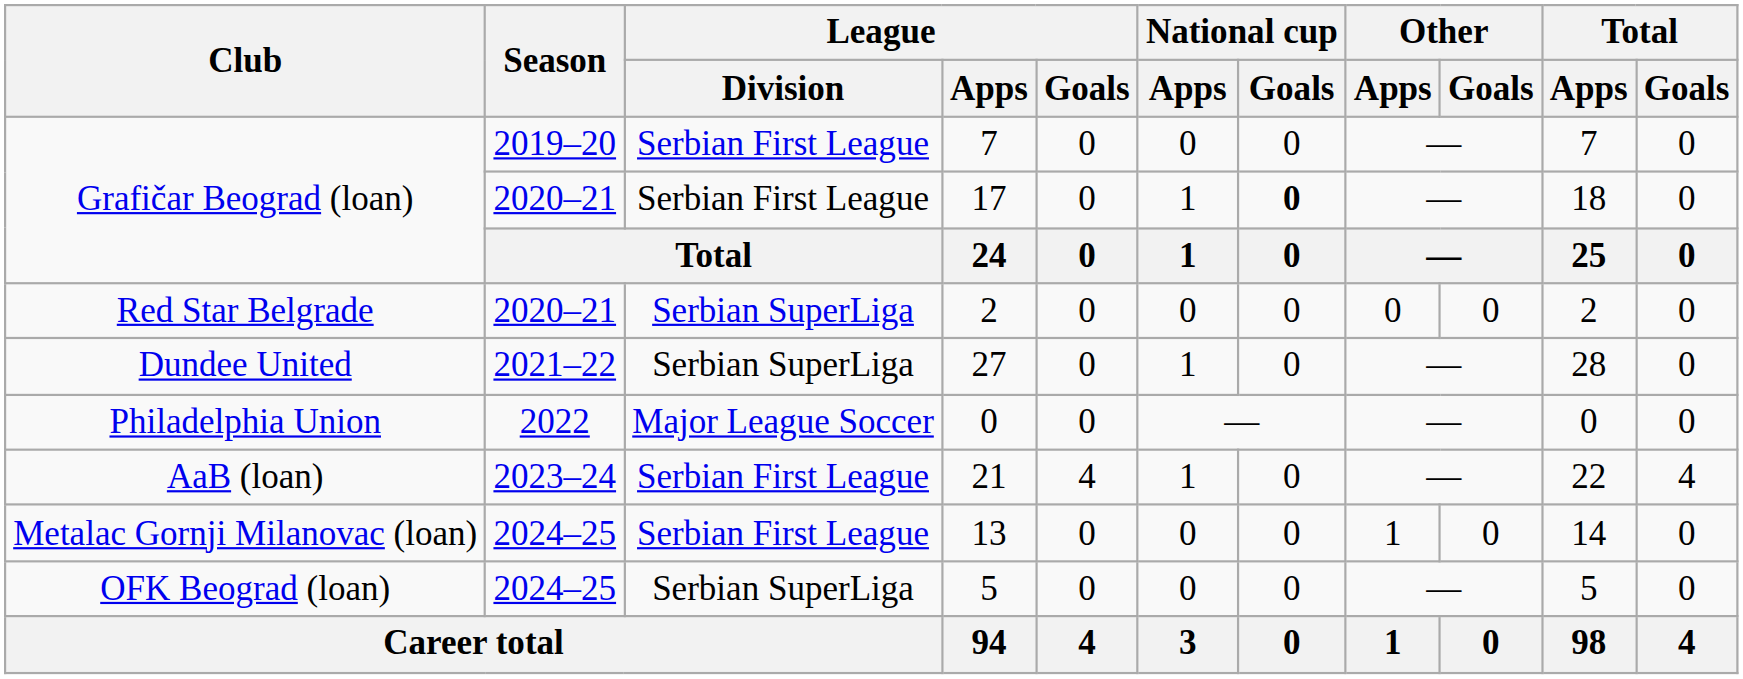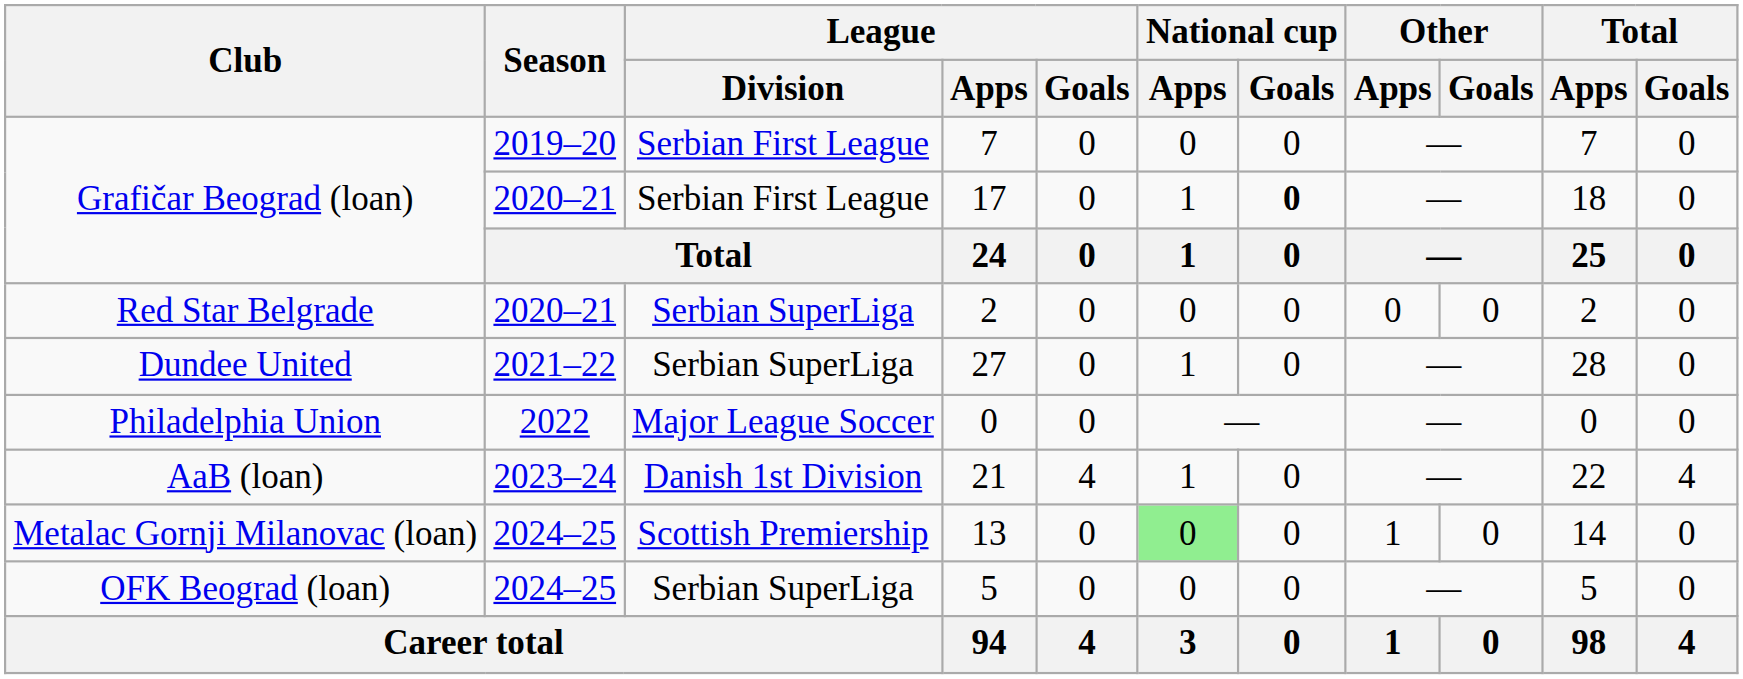 <table class="wikitable" style="text-align:center">
 <tr>
 <th rowspan="2">Club</th>
 <th rowspan="2">Season</th>
 <th colspan="3">League</th>
 <th colspan="2">National cup</th>
 <th colspan="2">Other</th>
 <th colspan="2">Total</th>
 </tr>
 <tr>
 <th>Division</th>
 <th>Apps</th>
 <th>Goals</th>
 <th>Apps</th>
 <th>Goals</th>
 <th>Apps</th>
 <th>Goals</th>
 <th>Apps</th>
 <th>Goals</th>
 </tr>
 <tr>
 <td rowspan="3"><a href='#'>Grafičar Beograd</a> (loan)</td>
 <td><a href='#'>2019–20</a></td>
 <td><a href='#'>Serbian First League</a></td>
 <td>7</td>
 <td>0</td>
 <td>0</td>
 <td>0</td>
 <td colspan="2">—</td>
 <td>7</td>
 <td>0</td>
 </tr>
 <tr>
 <td><a href='#'>2020–21</a></td>
 <td>Serbian First League</td>
 <td>17</td>
 <td>0</td>
 <td>1</td>
 <td><strong>0</strong></td>
 <td colspan="2">—</td>
 <td>18</td>
 <td>0</td>
 </tr>
 <tr>
 <th colspan="2">Total</th>
 <th>24</th>
 <th>0</th>
 <th>1</th>
 <th>0</th>
 <th colspan="2">—</th>
 <th>25</th>
 <th>0</th>
 </tr>
 <tr>
 <td><a href='#'>Red Star Belgrade</a></td>
 <td><a href='#'>2020–21</a></td>
 <td><a href='#'>Serbian SuperLiga</a></td>
 <td>2</td>
 <td>0</td>
 <td>0</td>
 <td>0</td>
 <td>0</td>
 <td>0</td>
 <td>2</td>
 <td>0</td>
 </tr>
 <tr>
 <td><a href='#'>Dundee United</a></td>
 <td><a href='#'>2021–22</a></td>
 <td>Serbian SuperLiga</td>
 <td>27</td>
 <td>0</td>
 <td>1</td>
 <td>0</td>
 <td colspan="2">—</td>
 <td>28</td>
 <td>0</td>
 </tr>
 <tr>
 <td><a href='#'>Philadelphia Union</a></td>
 <td><a href='#'>2022</a></td>
 <td><a href='#'>Major League Soccer</a></td>
 <td>0</td>
 <td>0</td>
 <td colspan="2">—</td>
 <td colspan="2">—</td>
 <td>0</td>
 <td>0</td>
 </tr>
 <tr>
 <td><a href='#'>AaB</a> (loan)</td>
 <td><a href='#'>2023–24</a></td>
-<td><a href='#'>Serbian First League</a></td>
+<td><a href='#'>Danish 1st Division</a></td>
 <td>21</td>
 <td>4</td>
 <td>1</td>
 <td>0</td>
 <td colspan="2">—</td>
 <td>22</td>
 <td>4</td>
 </tr>
 <tr>
 <td><a href='#'>Metalac Gornji Milanovac</a> (loan)</td>
 <td><a href='#'>2024–25</a></td>
-<td><a href='#'>Serbian First League</a></td>
+<td><a href='#'>Scottish Premiership</a></td>
 <td>13</td>
 <td>0</td>
-<td>0</td>
+<td style="background: lightgreen;">0</td>
 <td>0</td>
 <td>1</td>
 <td>0</td>
 <td>14</td>
 <td>0</td>
 </tr>
 <tr>
 <td><a href='#'>OFK Beograd</a> (loan)</td>
 <td><a href='#'>2024–25</a></td>
 <td>Serbian SuperLiga</td>
 <td>5</td>
 <td>0</td>
 <td>0</td>
 <td>0</td>
 <td colspan="2">—</td>
 <td>5</td>
 <td>0</td>
 </tr>
 <tr>
 <th colspan="3">Career total</th>
 <th>94</th>
 <th>4</th>
 <th>3</th>
 <th>0</th>
 <th>1</th>
 <th>0</th>
 <th>98</th>
 <th>4</th>
 </tr>
 </table>
